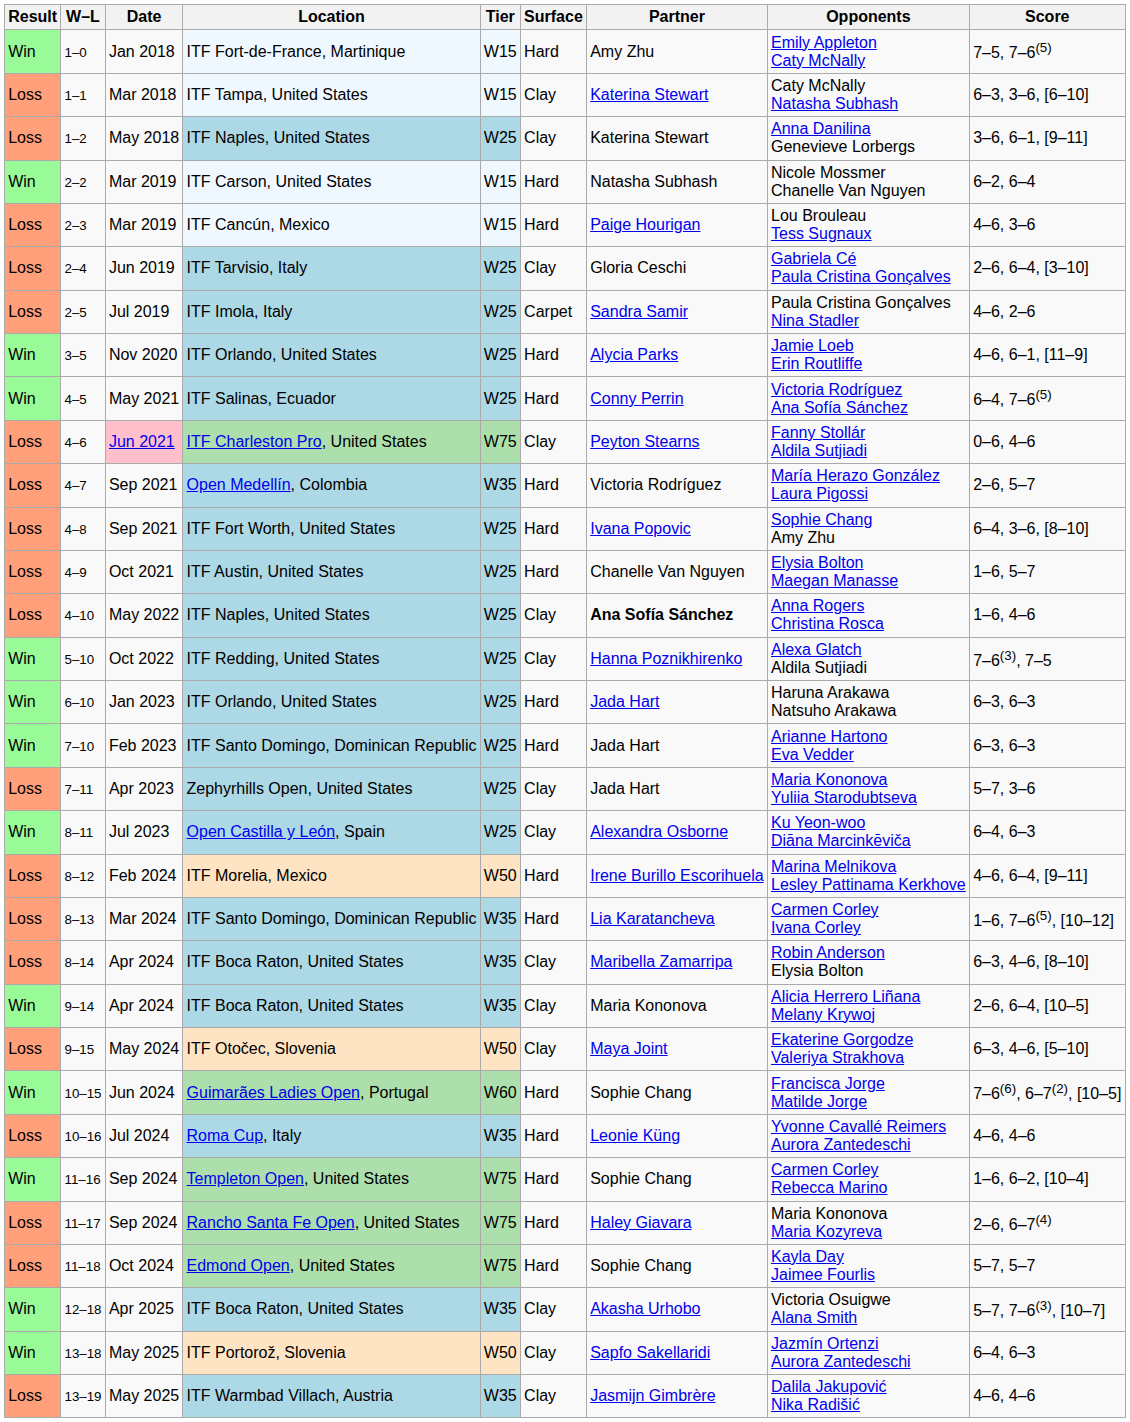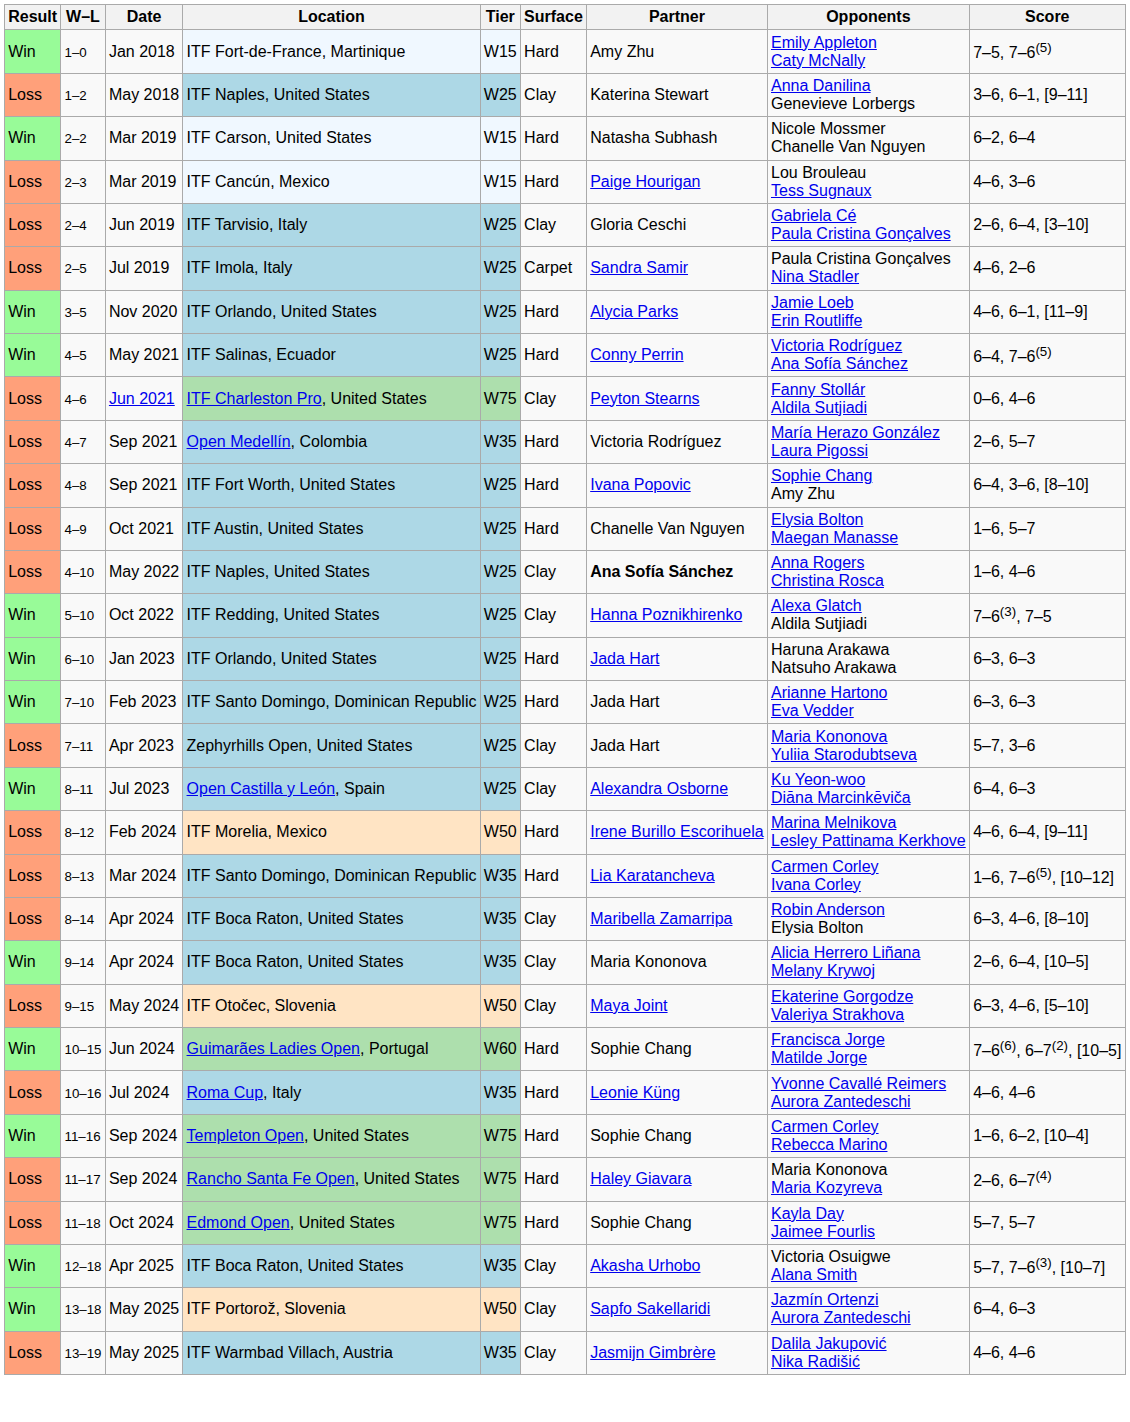 <table class="sortable wikitable">
 <tr>
 <th>Result</th>
 <th class="unsortable">W–L</th>
 <th>Date</th>
 <th>Location</th>
 <th>Tier</th>
 <th>Surface</th>
 <th>Partner</th>
 <th>Opponents</th>
 <th class="unsortable">Score</th>
 </tr>
 <tr>
 <td style="background:#98fb98;">Win</td>
 <td><small>1–0</small></td>
 <td>Jan 2018</td>
 <td style="background:#f0f8ff;">ITF Fort-de-France, Martinique</td>
 <td style="background:#f0f8ff;">W15</td>
 <td>Hard</td>
 <td> Amy Zhu</td>
 <td> <a href='#'>Emily Appleton</a> <br>  <a href='#'>Caty McNally</a></td>
 <td>7–5, 7–6<sup>(5)</sup></td>
-</tr>
-<tr>
-<td style="background:#ffa07a;">Loss</td>
-<td><small>1–1</small></td>
-<td>Mar 2018</td>
-<td style="background:#f0f8ff;">ITF Tampa, United States</td>
-<td style="background:#f0f8ff;">W15</td>
-<td>Clay</td>
-<td> <a href='#'>Katerina Stewart</a></td>
-<td> Caty McNally <br>  <a href='#'>Natasha Subhash</a></td>
-<td>6–3, 3–6, [6–10]</td>
 </tr>
 <tr>
 <td style="background:#ffa07a;">Loss</td>
 <td><small>1–2</small></td>
 <td>May 2018</td>
 <td style="background:lightblue;">ITF Naples, United States</td>
 <td style="background:lightblue;">W25</td>
 <td>Clay</td>
 <td> Katerina Stewart</td>
 <td> <a href='#'>Anna Danilina</a> <br>  Genevieve Lorbergs</td>
 <td>3–6, 6–1, [9–11]</td>
 </tr>
 <tr>
 <td style="background:#98fb98;">Win</td>
 <td><small>2–2</small></td>
 <td>Mar 2019</td>
 <td style="background:#f0f8ff;">ITF Carson, United States</td>
 <td style="background:#f0f8ff;">W15</td>
 <td>Hard</td>
 <td> Natasha Subhash</td>
 <td> Nicole Mossmer <br>  Chanelle Van Nguyen</td>
 <td>6–2, 6–4</td>
 </tr>
 <tr>
 <td style="background:#ffa07a;">Loss</td>
 <td><small>2–3</small></td>
 <td>Mar 2019</td>
 <td style="background:#f0f8ff;">ITF Cancún, Mexico</td>
 <td style="background:#f0f8ff;">W15</td>
 <td>Hard</td>
 <td> <a href='#'>Paige Hourigan</a></td>
 <td> Lou Brouleau <br>  <a href='#'>Tess Sugnaux</a></td>
 <td>4–6, 3–6</td>
 </tr>
 <tr>
 <td style="background:#ffa07a;">Loss</td>
 <td><small>2–4</small></td>
 <td>Jun 2019</td>
 <td style="background:lightblue;">ITF Tarvisio, Italy</td>
 <td style="background:lightblue;">W25</td>
 <td>Clay</td>
 <td> Gloria Ceschi</td>
 <td> <a href='#'>Gabriela Cé</a> <br>  <a href='#'>Paula Cristina Gonçalves</a></td>
 <td>2–6, 6–4, [3–10]</td>
 </tr>
 <tr>
 <td style="background:#ffa07a;">Loss</td>
 <td><small>2–5</small></td>
 <td>Jul 2019</td>
 <td style="background:lightblue;">ITF Imola, Italy</td>
 <td style="background:lightblue;">W25</td>
 <td>Carpet</td>
 <td> <a href='#'>Sandra Samir</a></td>
 <td> Paula Cristina Gonçalves <br>  <a href='#'>Nina Stadler</a></td>
 <td>4–6, 2–6</td>
 </tr>
 <tr>
 <td style="background:#98fb98;">Win</td>
 <td><small>3–5</small></td>
 <td>Nov 2020</td>
 <td style="background:lightblue;">ITF Orlando, United States</td>
 <td style="background:lightblue;">W25</td>
 <td>Hard</td>
 <td> <a href='#'>Alycia Parks</a></td>
 <td> <a href='#'>Jamie Loeb</a> <br>  <a href='#'>Erin Routliffe</a></td>
 <td>4–6, 6–1, [11–9]</td>
 </tr>
 <tr>
 <td style="background:#98fb98;">Win</td>
 <td><small>4–5</small></td>
 <td>May 2021</td>
 <td style="background:lightblue;">ITF Salinas, Ecuador</td>
 <td style="background:lightblue;">W25</td>
 <td>Hard</td>
 <td> <a href='#'>Conny Perrin</a></td>
 <td> <a href='#'>Victoria Rodríguez</a> <br>  <a href='#'>Ana Sofía Sánchez</a></td>
 <td>6–4, 7–6<sup>(5)</sup></td>
 </tr>
 <tr>
 <td style="background:#ffa07a;">Loss</td>
 <td><small>4–6</small></td>
-<td style="background: pink;"><a href='#'>Jun 2021</a></td>
+<td><a href='#'>Jun 2021</a></td>
 <td style="background:#addfad;"><a href='#'>ITF Charleston Pro</a>, United States</td>
 <td style="background:#addfad;">W75</td>
 <td>Clay</td>
 <td> <a href='#'>Peyton Stearns</a></td>
 <td> <a href='#'>Fanny Stollár</a> <br>  <a href='#'>Aldila Sutjiadi</a></td>
 <td>0–6, 4–6</td>
 </tr>
 <tr>
 <td style="background:#ffa07a;">Loss</td>
 <td><small>4–7</small></td>
 <td>Sep 2021</td>
 <td style="background:lightblue;"><a href='#'>Open Medellín</a>, Colombia</td>
 <td style="background:lightblue;">W35</td>
 <td>Hard</td>
 <td> Victoria Rodríguez</td>
 <td> <a href='#'>María Herazo González</a> <br>  <a href='#'>Laura Pigossi</a></td>
 <td>2–6, 5–7</td>
 </tr>
 <tr>
 <td style="background:#ffa07a;">Loss</td>
 <td><small>4–8</small></td>
 <td>Sep 2021</td>
 <td style="background:lightblue;">ITF Fort Worth, United States</td>
 <td style="background:lightblue;">W25</td>
 <td>Hard</td>
 <td> <a href='#'>Ivana Popovic</a></td>
 <td> <a href='#'>Sophie Chang</a> <br>  Amy Zhu</td>
 <td>6–4, 3–6, [8–10]</td>
 </tr>
 <tr>
 <td style="background:#ffa07a;">Loss</td>
 <td><small>4–9</small></td>
 <td>Oct 2021</td>
 <td style="background:lightblue;">ITF Austin, United States</td>
 <td style="background:lightblue;">W25</td>
 <td>Hard</td>
 <td> Chanelle Van Nguyen</td>
 <td> <a href='#'>Elysia Bolton</a> <br>  <a href='#'>Maegan Manasse</a></td>
 <td>1–6, 5–7</td>
 </tr>
 <tr>
 <td style="background:#ffa07a;">Loss</td>
 <td><small>4–10</small></td>
 <td>May 2022</td>
 <td style="background:lightblue;">ITF Naples, United States</td>
 <td style="background:lightblue;">W25</td>
 <td>Clay</td>
 <td><strong> Ana Sofía Sánchez</strong></td>
 <td> <a href='#'>Anna Rogers</a> <br>  <a href='#'>Christina Rosca</a></td>
 <td>1–6, 4–6</td>
 </tr>
 <tr>
 <td style="background:#98fb98;">Win</td>
 <td><small>5–10</small></td>
 <td>Oct 2022</td>
 <td style="background:lightblue;">ITF Redding, United States</td>
 <td style="background:lightblue;">W25</td>
 <td>Clay</td>
 <td> <a href='#'>Hanna Poznikhirenko</a></td>
 <td> <a href='#'>Alexa Glatch</a> <br>  Aldila Sutjiadi</td>
 <td>7–6<sup>(3)</sup>, 7–5</td>
 </tr>
 <tr>
 <td style="background:#98fb98;">Win</td>
 <td><small>6–10</small></td>
 <td>Jan 2023</td>
 <td style="background:lightblue;">ITF Orlando, United States</td>
 <td style="background:lightblue;">W25</td>
 <td>Hard</td>
 <td> <a href='#'>Jada Hart</a></td>
 <td> Haruna Arakawa <br>  Natsuho Arakawa</td>
 <td>6–3, 6–3</td>
 </tr>
 <tr>
 <td style="background:#98fb98;">Win</td>
 <td><small>7–10</small></td>
 <td>Feb 2023</td>
 <td style="background:lightblue;">ITF Santo Domingo, Dominican Republic</td>
 <td style="background:lightblue;">W25</td>
 <td>Hard</td>
 <td> Jada Hart</td>
 <td> <a href='#'>Arianne Hartono</a> <br>  <a href='#'>Eva Vedder</a></td>
 <td>6–3, 6–3</td>
 </tr>
 <tr>
 <td style="background:#ffa07a;">Loss</td>
 <td><small>7–11</small></td>
 <td>Apr 2023</td>
 <td style="background:lightblue;">Zephyrhills Open, United States</td>
 <td style="background:lightblue;">W25</td>
 <td>Clay</td>
 <td> Jada Hart</td>
 <td> <a href='#'>Maria Kononova</a> <br>  <a href='#'>Yuliia Starodubtseva</a></td>
 <td>5–7, 3–6</td>
 </tr>
 <tr>
 <td style="background:#98fb98;">Win</td>
 <td><small>8–11</small></td>
 <td>Jul 2023</td>
 <td style="background:lightblue;"><a href='#'>Open Castilla y León</a>, Spain</td>
 <td style="background:lightblue;">W25</td>
 <td>Clay</td>
 <td> <a href='#'>Alexandra Osborne</a></td>
 <td> <a href='#'>Ku Yeon-woo</a> <br>  <a href='#'>Diāna Marcinkēviča</a></td>
 <td>6–4, 6–3</td>
 </tr>
 <tr>
 <td style="background:#ffa07a;">Loss</td>
 <td><small>8–12</small></td>
 <td>Feb 2024</td>
 <td style="background:#ffe4c4;">ITF Morelia, Mexico</td>
 <td style="background:#ffe4c4;">W50</td>
 <td>Hard</td>
 <td> <a href='#'>Irene Burillo Escorihuela</a></td>
 <td> <a href='#'>Marina Melnikova</a> <br>  <a href='#'>Lesley Pattinama Kerkhove</a></td>
 <td>4–6, 6–4, [9–11]</td>
 </tr>
 <tr>
 <td style="background:#ffa07a;">Loss</td>
 <td><small>8–13</small></td>
 <td>Mar 2024</td>
 <td style="background:lightblue;">ITF Santo Domingo, Dominican Republic</td>
 <td style="background:lightblue;">W35</td>
 <td>Hard</td>
 <td> <a href='#'>Lia Karatancheva</a></td>
 <td> <a href='#'>Carmen Corley</a> <br>  <a href='#'>Ivana Corley</a></td>
 <td>1–6, 7–6<sup>(5)</sup>, [10–12]</td>
 </tr>
 <tr>
 <td style="background:#ffa07a;">Loss</td>
 <td><small>8–14</small></td>
 <td>Apr 2024</td>
 <td style="background:lightblue;">ITF Boca Raton, United States</td>
 <td style="background:lightblue;">W35</td>
 <td>Clay</td>
 <td> <a href='#'>Maribella Zamarripa</a></td>
 <td> <a href='#'>Robin Anderson</a> <br>  Elysia Bolton</td>
 <td>6–3, 4–6, [8–10]</td>
 </tr>
 <tr>
 <td style="background:#98fb98;">Win</td>
 <td><small>9–14</small></td>
 <td>Apr 2024</td>
 <td style="background:lightblue;">ITF Boca Raton, United States</td>
 <td style="background:lightblue;">W35</td>
 <td>Clay</td>
 <td> Maria Kononova</td>
 <td> <a href='#'>Alicia Herrero Liñana</a> <br>  <a href='#'>Melany Krywoj</a></td>
 <td>2–6, 6–4, [10–5]</td>
 </tr>
 <tr>
 <td style="background:#ffa07a;">Loss</td>
 <td><small>9–15</small></td>
 <td>May 2024</td>
 <td style="background:#ffe4c4;">ITF Otočec, Slovenia</td>
 <td style="background:#ffe4c4;">W50</td>
 <td>Clay</td>
 <td> <a href='#'>Maya Joint</a></td>
 <td> <a href='#'>Ekaterine Gorgodze</a> <br>  <a href='#'>Valeriya Strakhova</a></td>
 <td>6–3, 4–6, [5–10]</td>
 </tr>
 <tr>
 <td style="background:#98fb98;">Win</td>
 <td><small>10–15</small></td>
 <td>Jun 2024</td>
 <td style="background:#addfad;"><a href='#'>Guimarães Ladies Open</a>, Portugal</td>
 <td style="background:#addfad;">W60</td>
 <td>Hard</td>
 <td> Sophie Chang</td>
 <td> <a href='#'>Francisca Jorge</a> <br>  <a href='#'>Matilde Jorge</a></td>
 <td>7–6<sup>(6)</sup>, 6–7<sup>(2)</sup>, [10–5]</td>
 </tr>
 <tr>
 <td style="background:#ffa07a;">Loss</td>
 <td><small>10–16</small></td>
 <td>Jul 2024</td>
 <td style="background:lightblue;"><a href='#'>Roma Cup</a>, Italy</td>
 <td style="background:lightblue;">W35</td>
 <td>Hard</td>
 <td> <a href='#'>Leonie Küng</a></td>
 <td> <a href='#'>Yvonne Cavallé Reimers</a> <br>  <a href='#'>Aurora Zantedeschi</a></td>
 <td>4–6, 4–6</td>
 </tr>
 <tr>
 <td style="background:#98fb98;">Win</td>
 <td><small>11–16</small></td>
 <td>Sep 2024</td>
 <td style="background:#addfad;"><a href='#'>Templeton Open</a>, United States</td>
 <td style="background:#addfad;">W75</td>
 <td>Hard</td>
 <td> Sophie Chang</td>
 <td> <a href='#'>Carmen Corley</a> <br>  <a href='#'>Rebecca Marino</a></td>
 <td>1–6, 6–2, [10–4]</td>
 </tr>
 <tr>
 <td style="background:#ffa07a;">Loss</td>
 <td><small>11–17</small></td>
 <td>Sep 2024</td>
 <td style="background:#addfad;"><a href='#'>Rancho Santa Fe Open</a>, United States</td>
 <td style="background:#addfad;">W75</td>
 <td>Hard</td>
 <td> <a href='#'>Haley Giavara</a></td>
 <td> Maria Kononova <br>  <a href='#'>Maria Kozyreva</a></td>
 <td>2–6, 6–7<sup>(4)</sup></td>
 </tr>
 <tr>
 <td style="background:#ffa07a;">Loss</td>
 <td><small>11–18</small></td>
 <td>Oct 2024</td>
 <td style="background:#addfad;"><a href='#'>Edmond Open</a>, United States</td>
 <td style="background:#addfad;">W75</td>
 <td>Hard</td>
 <td> Sophie Chang</td>
 <td> <a href='#'>Kayla Day</a> <br>  <a href='#'>Jaimee Fourlis</a></td>
 <td>5–7, 5–7</td>
 </tr>
 <tr>
 <td style="background:#98fb98;">Win</td>
 <td><small>12–18</small></td>
 <td>Apr 2025</td>
 <td style="background:lightblue;">ITF Boca Raton, United States</td>
 <td style="background:lightblue;">W35</td>
 <td>Clay</td>
 <td> <a href='#'>Akasha Urhobo</a></td>
 <td> Victoria Osuigwe <br>  <a href='#'>Alana Smith</a></td>
 <td>5–7, 7–6<sup>(3)</sup>, [10–7]</td>
 </tr>
 <tr>
 <td style="background:#98fb98;">Win</td>
 <td><small>13–18</small></td>
 <td>May 2025</td>
 <td style="background:#ffe4c4;">ITF Portorož, Slovenia</td>
 <td style="background:#ffe4c4;">W50</td>
 <td>Clay</td>
 <td> <a href='#'>Sapfo Sakellaridi</a></td>
 <td> <a href='#'>Jazmín Ortenzi</a> <br>  <a href='#'>Aurora Zantedeschi</a></td>
 <td>6–4, 6–3</td>
 </tr>
 <tr>
 <td style="background:#ffa07a;">Loss</td>
 <td><small>13–19</small></td>
 <td>May 2025</td>
 <td style="background:lightblue;">ITF Warmbad Villach, Austria</td>
 <td style="background:lightblue;">W35</td>
 <td>Clay</td>
 <td> <a href='#'>Jasmijn Gimbrère</a></td>
 <td> <a href='#'>Dalila Jakupović</a> <br> <a href='#'>Nika Radišić</a></td>
 <td>4–6, 4–6</td>
 </tr>
 </table>
